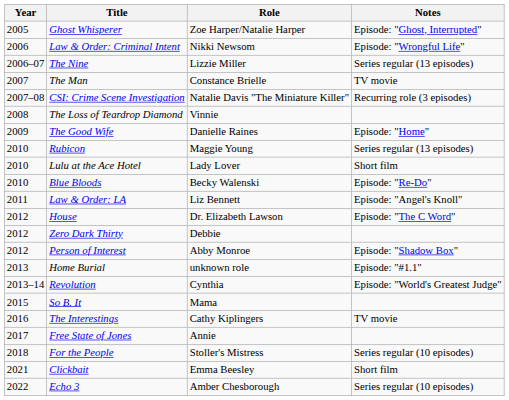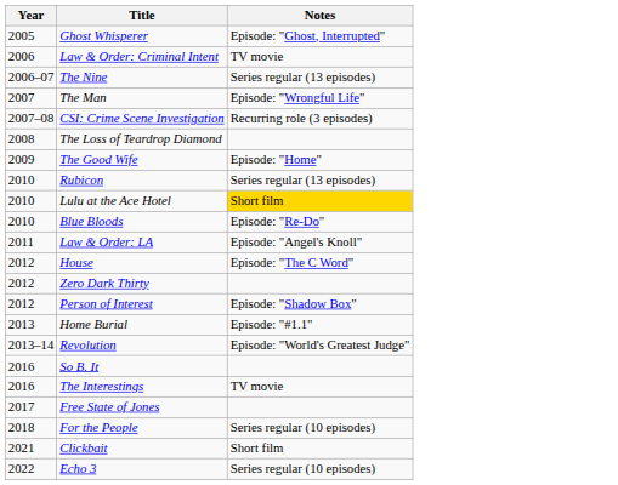 <table class="wikitable">
 <tr>
 <th>Year</th>
 <th>Title</th>
-<th>Role</th>
 <th>Notes</th>
 </tr>
 <tr>
 <td>2005</td>
 <td><em><a href='#'>Ghost Whisperer</a></em></td>
-<td>Zoe Harper/Natalie Harper</td>
 <td>Episode: "<a href='#'>Ghost, Interrupted</a>"</td>
 </tr>
 <tr>
 <td>2006</td>
 <td><em><a href='#'>Law & Order: Criminal Intent</a></em></td>
-<td>Nikki Newsom</td>
-<td>Episode: "<a href='#'>Wrongful Life</a>"</td>
+<td>TV movie</td>
 </tr>
 <tr>
 <td>2006–07</td>
 <td><em><a href='#'>The Nine</a></em></td>
-<td>Lizzie Miller</td>
 <td>Series regular (13 episodes)</td>
 </tr>
 <tr>
 <td>2007</td>
 <td><em>The Man</em></td>
-<td>Constance Brielle</td>
-<td>TV movie</td>
+<td>Episode: "<a href='#'>Wrongful Life</a>"</td>
 </tr>
 <tr>
 <td>2007–08</td>
 <td><em><a href='#'>CSI: Crime Scene Investigation</a></em></td>
-<td>Natalie Davis "The Miniature Killer"</td>
 <td>Recurring role (3 episodes)</td>
 </tr>
 <tr>
 <td>2008</td>
 <td><em>The Loss of Teardrop Diamond</em></td>
-<td>Vinnie</td>
 <td></td>
 </tr>
 <tr>
 <td>2009</td>
 <td><em><a href='#'>The Good Wife</a></em></td>
-<td>Danielle Raines</td>
 <td>Episode: "<a href='#'>Home</a>"</td>
 </tr>
 <tr>
 <td>2010</td>
 <td><em><a href='#'>Rubicon</a></em></td>
-<td>Maggie Young</td>
 <td>Series regular (13 episodes)</td>
 </tr>
 <tr>
 <td>2010</td>
 <td><em>Lulu at the Ace Hotel</em></td>
-<td>Lady Lover</td>
-<td>Short film</td>
+<td style="background: gold;">Short film</td>
 </tr>
 <tr>
 <td>2010</td>
 <td><em><a href='#'>Blue Bloods</a></em></td>
-<td>Becky Walenski</td>
 <td>Episode: "<a href='#'>Re-Do</a>"</td>
 </tr>
 <tr>
 <td>2011</td>
 <td><em><a href='#'>Law & Order: LA</a></em></td>
-<td>Liz Bennett</td>
 <td>Episode: "Angel's Knoll"</td>
 </tr>
 <tr>
 <td>2012</td>
 <td><em><a href='#'>House</a></em></td>
-<td>Dr. Elizabeth Lawson</td>
 <td>Episode: "<a href='#'>The C Word</a>"</td>
 </tr>
 <tr>
 <td>2012</td>
 <td><em><a href='#'>Zero Dark Thirty</a></em></td>
-<td>Debbie</td>
 <td></td>
 </tr>
 <tr>
 <td>2012</td>
 <td><em><a href='#'>Person of Interest</a></em></td>
-<td>Abby Monroe</td>
 <td>Episode: "<a href='#'>Shadow Box</a>"</td>
 </tr>
 <tr>
 <td>2013</td>
 <td><em>Home Burial</em></td>
-<td>unknown role</td>
 <td>Episode: "#1.1"</td>
 </tr>
 <tr>
 <td>2013–14</td>
 <td><em><a href='#'>Revolution</a></em></td>
-<td>Cynthia</td>
 <td>Episode: "World's Greatest Judge"</td>
 </tr>
 <tr>
-<td>2015</td>
+<td>2016</td>
 <td><em><a href='#'>So B. It</a></em></td>
-<td>Mama</td>
 <td></td>
 </tr>
 <tr>
 <td>2016</td>
 <td><em><a href='#'>The Interestings</a></em></td>
-<td>Cathy Kiplingers</td>
 <td>TV movie</td>
 </tr>
 <tr>
 <td>2017</td>
 <td><em><a href='#'>Free State of Jones</a></em></td>
-<td>Annie</td>
 <td></td>
 </tr>
 <tr>
 <td>2018</td>
 <td><em><a href='#'>For the People</a></em></td>
-<td>Stoller's Mistress</td>
 <td>Series regular (10 episodes)</td>
 </tr>
 <tr>
 <td>2021</td>
 <td><em><a href='#'>Clickbait</a></em></td>
-<td>Emma Beesley</td>
 <td>Short film</td>
 </tr>
 <tr>
 <td>2022</td>
 <td><em><a href='#'>Echo 3</a></em></td>
-<td>Amber Chesborough</td>
 <td>Series regular (10 episodes)</td>
 </tr>
 </table>
